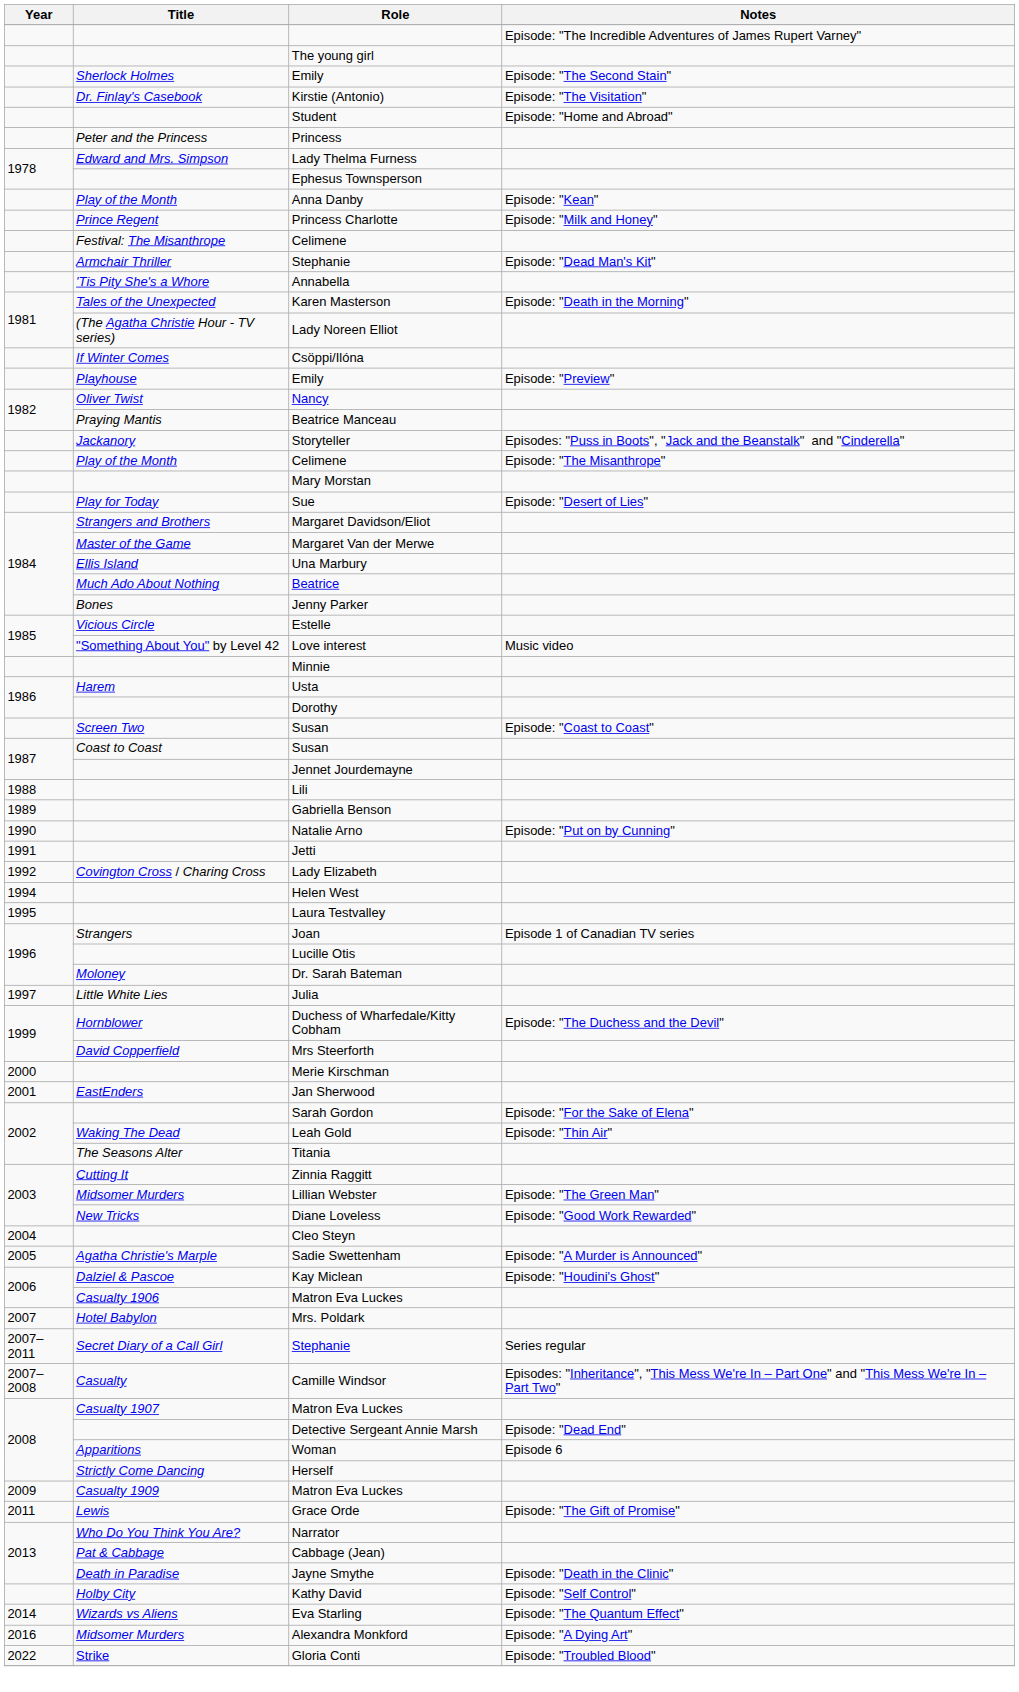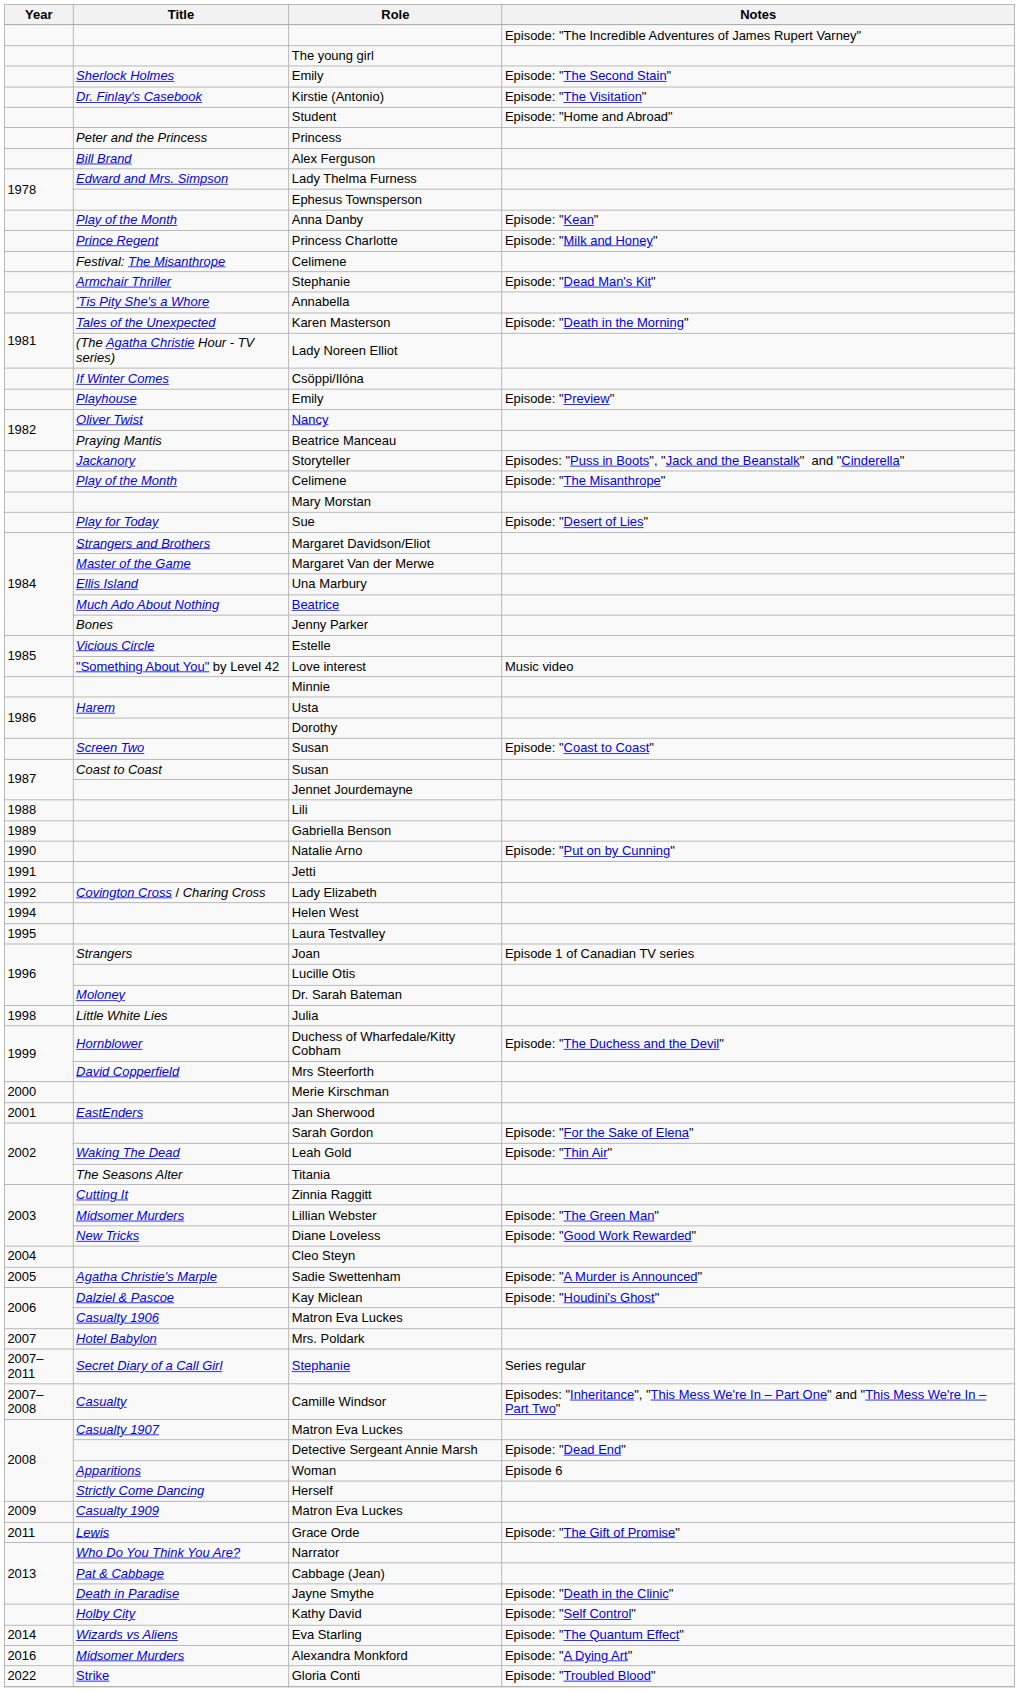 <table class="wikitable sortable">
 <tr>
 <th>Year</th>
 <th>Title</th>
 <th>Role</th>
 <th class="unsortable">Notes</th>
 </tr>
 <tr>
 </tr>
 <tr>
 <td></td>
 <td><em></em></td>
 <td></td>
 <td>Episode: "The Incredible Adventures of James Rupert Varney" </td>
 </tr>
 <tr>
 <td></td>
 <td><em></em></td>
 <td>The young girl</td>
 <td></td>
 </tr>
 <tr>
 <td></td>
 <td><em><a href='#'>Sherlock Holmes</a></em></td>
 <td>Emily</td>
 <td>Episode: "<a href='#'>The Second Stain</a>"</td>
 </tr>
 <tr>
 <td></td>
 <td><em><a href='#'>Dr. Finlay's Casebook</a></em></td>
 <td>Kirstie (Antonio)</td>
 <td>Episode: "<a href='#'>The Visitation</a>" </td>
 </tr>
 <tr>
 <td></td>
 <td><em></em></td>
 <td>Student</td>
 <td>Episode: "Home and Abroad" </td>
 </tr>
 <tr>
 <td></td>
 <td><em>Peter and the Princess</em></td>
 <td>Princess</td>
+<td></td>
+</tr>
+<tr>
+<td></td>
+<td><em><a href='#'>Bill Brand</a></em></td>
+<td>Alex Ferguson</td>
 <td></td>
 </tr>
 <tr>
 <td Rowspan=2>1978</td>
 <td><em><a href='#'>Edward and Mrs. Simpson</a></em></td>
 <td>Lady Thelma Furness</td>
 <td></td>
 </tr>
 <tr>
 <td><em></em></td>
 <td>Ephesus Townsperson</td>
 <td></td>
 </tr>
 <tr>
 <td></td>
 <td><em><a href='#'>Play of the Month</a></em></td>
 <td>Anna Danby</td>
 <td>Episode: "<a href='#'>Kean</a>" </td>
 </tr>
 <tr>
 <td></td>
 <td><em><a href='#'>Prince Regent</a></em></td>
 <td>Princess Charlotte</td>
 <td>Episode: "<a href='#'>Milk and Honey</a>" </td>
 </tr>
 <tr>
 <td></td>
 <td><em>Festival: <a href='#'>The Misanthrope</a></em></td>
 <td>Celimene</td>
 <td></td>
 </tr>
 <tr>
 <td></td>
 <td><em><a href='#'>Armchair Thriller</a></em></td>
 <td>Stephanie</td>
 <td>Episode: "<a href='#'>Dead Man's Kit</a>"</td>
 </tr>
 <tr>
 <td></td>
 <td><em><a href='#'>'Tis Pity She's a Whore</a></em></td>
 <td>Annabella</td>
 <td></td>
 </tr>
 <tr>
 <td Rowspan=2>1981</td>
 <td> <em><a href='#'>Tales of the Unexpected</a></em></td>
 <td>Karen Masterson</td>
 <td>Episode: "<a href='#'>Death in the Morning</a>"</td>
 </tr>
 <tr>
 <td><em> (The <a href='#'>Agatha Christie</a> Hour - TV series)</em></td>
 <td>Lady Noreen Elliot</td>
 <td></td>
 </tr>
 <tr>
 <td></td>
 <td><em><a href='#'>If Winter Comes</a></em></td>
 <td>Csöppi/Ilóna</td>
 <td></td>
 </tr>
 <tr>
 <td></td>
 <td><em><a href='#'>Playhouse</a></em></td>
 <td>Emily</td>
 <td>Episode: "<a href='#'>Preview</a>" </td>
 </tr>
 <tr>
 <td Rowspan=2>1982</td>
 <td><em><a href='#'>Oliver Twist</a></em></td>
 <td><a href='#'>Nancy</a></td>
 <td></td>
 </tr>
 <tr>
 <td><em>Praying Mantis</em></td>
 <td>Beatrice Manceau</td>
 <td></td>
 </tr>
 <tr>
 <td></td>
 <td><em><a href='#'>Jackanory</a></em></td>
 <td>Storyteller</td>
 <td>Episodes: "<a href='#'>Puss in Boots</a>", "<a href='#'>Jack and the Beanstalk</a>"  and "<a href='#'>Cinderella</a>" </td>
 </tr>
 <tr>
 <td></td>
 <td><em><a href='#'>Play of the Month</a></em></td>
 <td>Celimene</td>
 <td>Episode: "<a href='#'>The Misanthrope</a>" </td>
 </tr>
 <tr>
 <td></td>
 <td><em></em></td>
 <td>Mary Morstan</td>
 <td></td>
 </tr>
 <tr>
 <td></td>
 <td><em><a href='#'>Play for Today</a></em></td>
 <td>Sue</td>
 <td>Episode: "<a href='#'>Desert of Lies</a>" </td>
 </tr>
 <tr>
 <td Rowspan=5>1984</td>
 <td> <em><a href='#'>Strangers and Brothers</a></em></td>
 <td>Margaret Davidson/Eliot</td>
 <td></td>
 </tr>
 <tr>
 <td> <em><a href='#'>Master of the Game</a></em></td>
 <td>Margaret Van der Merwe</td>
 <td></td>
 </tr>
 <tr>
 <td> <em><a href='#'>Ellis Island</a></em></td>
 <td>Una Marbury</td>
 <td></td>
 </tr>
 <tr>
 <td> <em><a href='#'>Much Ado About Nothing</a></em></td>
 <td><a href='#'>Beatrice</a></td>
 <td></td>
 </tr>
 <tr>
 <td><em>Bones</em></td>
 <td>Jenny Parker</td>
 <td></td>
 </tr>
 <tr>
 <td Rowspan=2>1985</td>
 <td> <em><a href='#'>Vicious Circle</a></em></td>
 <td>Estelle</td>
 <td></td>
 </tr>
 <tr>
 <td><a href='#'>"Something About You"</a> by Level 42</td>
 <td>Love interest</td>
 <td>Music video</td>
 </tr>
 <tr>
 <td></td>
 <td><em></em></td>
 <td>Minnie</td>
 <td></td>
 </tr>
 <tr>
 <td Rowspan=2>1986</td>
 <td><em><a href='#'>Harem</a></em></td>
 <td>Usta</td>
 <td></td>
 </tr>
 <tr>
 <td> <em></em></td>
 <td>Dorothy</td>
 <td></td>
 </tr>
 <tr>
 <td></td>
 <td><em><a href='#'>Screen Two</a></em></td>
 <td>Susan</td>
 <td>Episode: "<a href='#'>Coast to Coast</a>" </td>
 </tr>
 <tr>
 <td Rowspan=2>1987</td>
 <td> <em>Coast to Coast</em></td>
 <td>Susan</td>
 <td></td>
 </tr>
 <tr>
 <td> <em></em></td>
 <td>Jennet Jourdemayne</td>
 <td></td>
 </tr>
 <tr>
 <td>1988</td>
 <td><em></em></td>
 <td>Lili</td>
 <td></td>
 </tr>
 <tr>
 <td>1989</td>
 <td><em></em></td>
 <td>Gabriella Benson</td>
 <td></td>
 </tr>
 <tr>
 <td>1990</td>
 <td><em></em></td>
 <td>Natalie Arno</td>
 <td>Episode: "<a href='#'>Put on by Cunning</a>"</td>
 </tr>
 <tr>
 <td>1991</td>
 <td><em></em></td>
 <td>Jetti</td>
 <td></td>
 </tr>
 <tr>
 <td>1992</td>
 <td><em><a href='#'>Covington Cross</a></em> / <em>Charing Cross</em></td>
 <td>Lady Elizabeth</td>
 <td></td>
 </tr>
 <tr>
 <td>1994</td>
 <td><em></em></td>
 <td>Helen West</td>
 <td></td>
 </tr>
 <tr>
 <td>1995</td>
 <td><em></em></td>
 <td>Laura Testvalley</td>
 <td></td>
 </tr>
 <tr>
 <td Rowspan=3>1996</td>
 <td><em>Strangers</em></td>
 <td>Joan</td>
 <td>Episode 1 of Canadian TV series</td>
 </tr>
 <tr>
 <td><em></em></td>
 <td>Lucille Otis</td>
 <td></td>
 </tr>
 <tr>
 <td><em><a href='#'>Moloney</a></em></td>
 <td>Dr. Sarah Bateman</td>
 <td></td>
 </tr>
 <tr>
-<td>1997</td>
+<td>1998</td>
 <td><em>Little White Lies</em></td>
 <td>Julia</td>
 <td></td>
 </tr>
 <tr>
 <td Rowspan=2>1999</td>
 <td><em><a href='#'>Hornblower</a></em></td>
 <td>Duchess of Wharfedale/Kitty Cobham</td>
 <td>Episode: "<a href='#'>The Duchess and the Devil</a>"</td>
 </tr>
 <tr>
 <td><em><a href='#'>David Copperfield</a></em></td>
 <td>Mrs Steerforth</td>
 <td></td>
 </tr>
 <tr>
 <td>2000</td>
 <td><em></em></td>
 <td>Merie Kirschman</td>
 <td></td>
 </tr>
 <tr>
 <td>2001</td>
 <td><em><a href='#'>EastEnders</a></em></td>
 <td>Jan Sherwood</td>
 <td></td>
 </tr>
 <tr>
 <td Rowspan=3>2002</td>
 <td><em></em></td>
 <td>Sarah Gordon</td>
 <td>Episode: "<a href='#'>For the Sake of Elena</a>"</td>
 </tr>
 <tr>
 <td><em><a href='#'>Waking The Dead</a></em></td>
 <td>Leah Gold</td>
 <td>Episode: "<a href='#'>Thin Air</a>"</td>
 </tr>
 <tr>
 <td> <em>The Seasons Alter</em></td>
 <td>Titania</td>
 <td></td>
 </tr>
 <tr>
 <td Rowspan=3>2003</td>
 <td><em><a href='#'>Cutting It</a></em></td>
 <td>Zinnia Raggitt</td>
 <td></td>
 </tr>
 <tr>
 <td><em><a href='#'>Midsomer Murders</a></em></td>
 <td>Lillian Webster</td>
 <td>Episode: "<a href='#'>The Green Man</a>"</td>
 </tr>
 <tr>
 <td><em><a href='#'>New Tricks</a></em></td>
 <td>Diane Loveless</td>
 <td>Episode: "<a href='#'>Good Work Rewarded</a>"</td>
 </tr>
 <tr>
 <td>2004</td>
 <td><em></em></td>
 <td>Cleo Steyn</td>
 <td></td>
 </tr>
 <tr>
 <td>2005</td>
 <td><em><a href='#'>Agatha Christie's Marple</a></em></td>
 <td>Sadie Swettenham</td>
 <td>Episode: "<a href='#'>A Murder is Announced</a>"</td>
 </tr>
 <tr>
 <td Rowspan=2>2006</td>
 <td><em><a href='#'>Dalziel & Pascoe</a></em></td>
 <td>Kay Miclean</td>
 <td>Episode: "<a href='#'>Houdini's Ghost</a>"</td>
 </tr>
 <tr>
 <td><em><a href='#'>Casualty 1906</a></em></td>
 <td>Matron Eva Luckes</td>
 <td></td>
 </tr>
 <tr>
 <td>2007</td>
 <td><em><a href='#'>Hotel Babylon</a></em></td>
 <td>Mrs. Poldark</td>
 <td></td>
 </tr>
 <tr>
 <td>2007–2011</td>
 <td><em><a href='#'>Secret Diary of a Call Girl</a></em></td>
 <td><a href='#'>Stephanie</a></td>
 <td>Series regular</td>
 </tr>
 <tr>
 <td>2007–2008</td>
 <td><em><a href='#'>Casualty</a></em></td>
 <td>Camille Windsor</td>
 <td>Episodes: "<a href='#'>Inheritance</a>", "<a href='#'>This Mess We're In – Part One</a>" and "<a href='#'>This Mess We're In – Part Two</a>"</td>
 </tr>
 <tr>
 <td Rowspan=4>2008</td>
 <td><em><a href='#'>Casualty 1907</a></em></td>
 <td>Matron Eva Luckes</td>
 <td></td>
 </tr>
 <tr>
 <td><em></em></td>
 <td>Detective Sergeant Annie Marsh</td>
 <td>Episode: "<a href='#'>Dead End</a>"</td>
 </tr>
 <tr>
 <td><em><a href='#'>Apparitions</a></em></td>
 <td>Woman</td>
 <td>Episode 6</td>
 </tr>
 <tr>
 <td><em><a href='#'>Strictly Come Dancing</a></em></td>
 <td>Herself</td>
 <td></td>
 </tr>
 <tr>
 <td>2009</td>
 <td><em><a href='#'>Casualty 1909</a></em></td>
 <td>Matron Eva Luckes</td>
 <td></td>
 </tr>
 <tr>
 <td>2011</td>
 <td><em><a href='#'>Lewis</a></em></td>
 <td>Grace Orde</td>
 <td>Episode: "<a href='#'>The Gift of Promise</a>"</td>
 </tr>
 <tr>
 <td Rowspan=3>2013</td>
 <td><em><a href='#'>Who Do You Think You Are?</a></em></td>
 <td>Narrator</td>
 <td></td>
 </tr>
 <tr>
 <td><em><a href='#'>Pat & Cabbage</a></em></td>
 <td>Cabbage (Jean)</td>
 <td></td>
 </tr>
 <tr>
 <td><em><a href='#'>Death in Paradise</a></em></td>
 <td>Jayne Smythe</td>
 <td>Episode: "<a href='#'>Death in the Clinic</a>"</td>
 </tr>
 <tr>
 <td></td>
 <td><em><a href='#'>Holby City</a></em></td>
 <td>Kathy David</td>
 <td>Episode: "<a href='#'>Self Control</a>"</td>
 </tr>
 <tr>
 <td>2014</td>
 <td><em><a href='#'>Wizards vs Aliens</a></em></td>
 <td>Eva Starling</td>
 <td>Episode: "<a href='#'>The Quantum Effect</a>"</td>
 </tr>
 <tr>
 <td>2016</td>
 <td><em><a href='#'>Midsomer Murders</a></em></td>
 <td>Alexandra Monkford</td>
 <td>Episode: "<a href='#'>A Dying Art</a>"</td>
 </tr>
 <tr>
 <td>2022</td>
 <td><a href='#'>Strike</a></td>
 <td>Gloria Conti</td>
 <td>Episode: "<a href='#'>Troubled Blood</a>"</td>
 </tr>
 <tr>
 </tr>
 </table>
